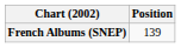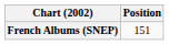 <table class="wikitable plainrowheaders" style="text-align:center">
 <tr>
 <th scope="col">Chart (2002)</th>
 <th scope="col">Position</th>
 </tr>
 <tr>
 <th scope="row">French Albums (SNEP)</th>
-<td>139</td>
+<td>151</td>
 </tr>
 </table>
